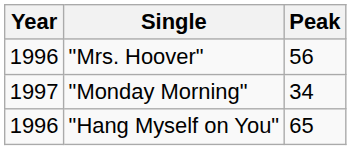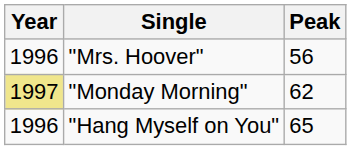 <table class="wikitable">
 <tr>
 <th>Year</th>
 <th>Single</th>
 <th>Peak</th>
 </tr>
 <tr>
 <td>1996</td>
 <td>"Mrs. Hoover"</td>
 <td>56</td>
 </tr>
 <tr>
-<td>1997</td>
+<td style="background: khaki;">1997</td>
 <td>"Monday Morning"</td>
-<td>34</td>
+<td>62</td>
 </tr>
 <tr>
 <td>1996</td>
 <td>"Hang Myself on You"</td>
 <td>65</td>
 </tr>
 </table>
